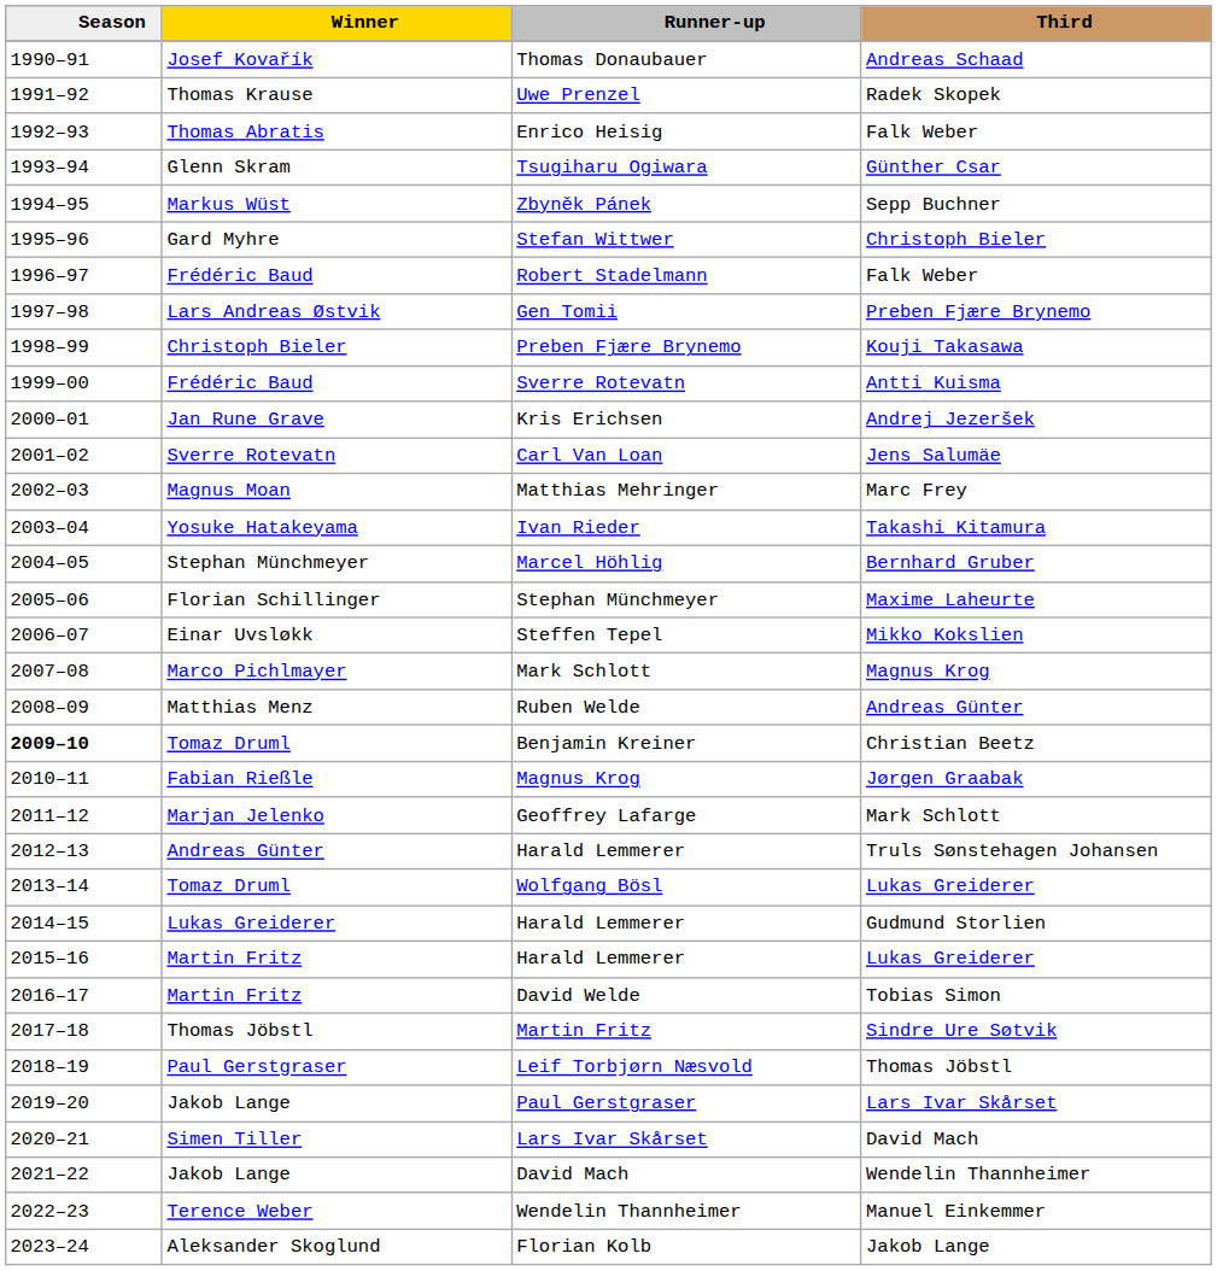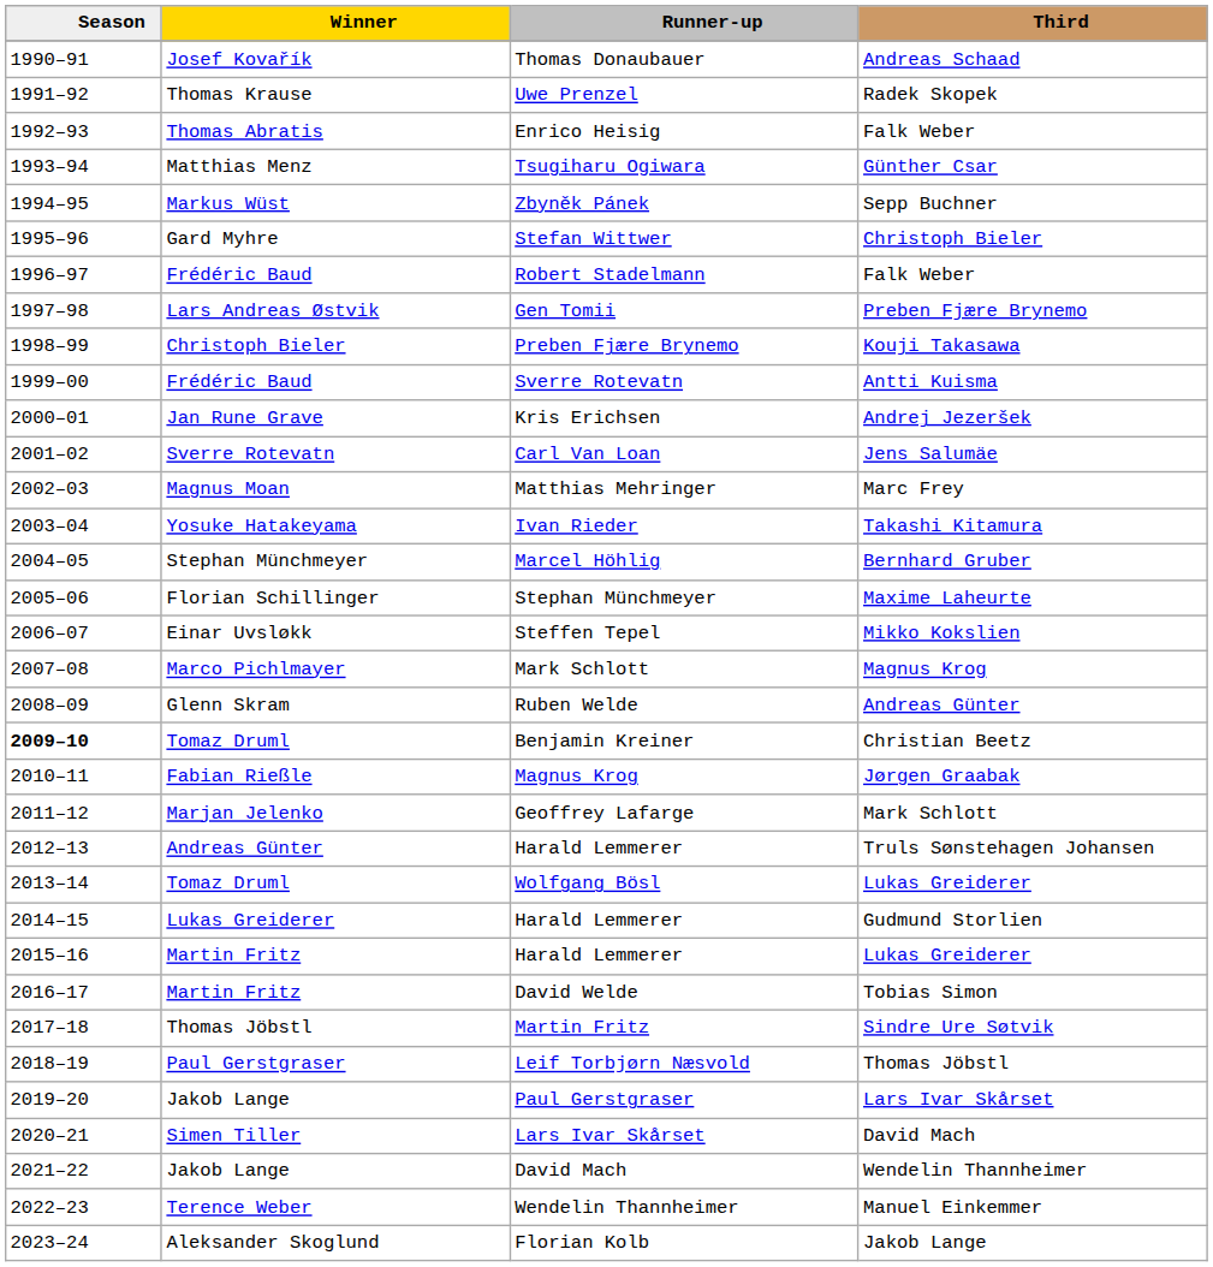 <table class="wikitable sortable" style="background:#fff; font-size:86%; line-height:16px; border:gray solid 1px; width:720px;">
 <tr style="background:#ccc; text-align:center;">
 <th style="width:13%; background:#efefef;">     Season</th>
 <th style="width:29%; background:gold">     Winner</th>
 <th style="width:29%; background:silver">     Runner-up</th>
 <th style="width:29%; background:#c96;">     Third</th>
 </tr>
 <tr>
 </tr>
 <tr>
 <td>1990–91</td>
 <td> <a href='#'>Josef Kovařík</a></td>
 <td> Thomas Donaubauer</td>
 <td> <a href='#'>Andreas Schaad</a></td>
 </tr>
 <tr>
 <td>1991–92</td>
 <td> Thomas Krause</td>
 <td> <a href='#'>Uwe Prenzel</a></td>
 <td> Radek Skopek</td>
 </tr>
 <tr>
 <td>1992–93</td>
 <td> <a href='#'>Thomas Abratis</a></td>
 <td> Enrico Heisig</td>
 <td> Falk Weber</td>
 </tr>
 <tr>
 <td>1993–94</td>
-<td> Glenn Skram</td>
+<td> Matthias Menz</td>
 <td> <a href='#'>Tsugiharu Ogiwara</a></td>
 <td> <a href='#'>Günther Csar</a></td>
 </tr>
 <tr>
 <td>1994–95</td>
 <td> <a href='#'>Markus Wüst</a></td>
 <td> <a href='#'>Zbyněk Pánek</a></td>
 <td> Sepp Buchner</td>
 </tr>
 <tr>
 <td>1995–96</td>
 <td> Gard Myhre</td>
 <td> <a href='#'>Stefan Wittwer</a></td>
 <td> <a href='#'>Christoph Bieler</a></td>
 </tr>
 <tr>
 <td>1996–97</td>
 <td> <a href='#'>Frédéric Baud</a></td>
 <td> <a href='#'>Robert Stadelmann</a></td>
 <td> Falk Weber</td>
 </tr>
 <tr>
 <td>1997–98</td>
 <td> <a href='#'>Lars Andreas Østvik</a></td>
 <td> <a href='#'>Gen Tomii</a></td>
 <td> <a href='#'>Preben Fjære Brynemo</a></td>
 </tr>
 <tr>
 <td>1998–99</td>
 <td> <a href='#'>Christoph Bieler</a></td>
 <td> <a href='#'>Preben Fjære Brynemo</a></td>
 <td> <a href='#'>Kouji Takasawa</a></td>
 </tr>
 <tr>
 <td>1999–00</td>
 <td> <a href='#'>Frédéric Baud</a></td>
 <td> <a href='#'>Sverre Rotevatn</a></td>
 <td> <a href='#'>Antti Kuisma</a></td>
 </tr>
 <tr>
 <td>2000–01</td>
 <td> <a href='#'>Jan Rune Grave</a></td>
 <td> Kris Erichsen</td>
 <td> <a href='#'>Andrej Jezeršek</a></td>
 </tr>
 <tr>
 <td>2001–02</td>
 <td> <a href='#'>Sverre Rotevatn</a></td>
 <td> <a href='#'>Carl Van Loan</a></td>
 <td> <a href='#'>Jens Salumäe</a></td>
 </tr>
 <tr>
 <td>2002–03</td>
 <td> <a href='#'>Magnus Moan</a></td>
 <td> Matthias Mehringer</td>
 <td> Marc Frey</td>
 </tr>
 <tr>
 <td>2003–04</td>
 <td> <a href='#'>Yosuke Hatakeyama</a></td>
 <td> <a href='#'>Ivan Rieder</a></td>
 <td> <a href='#'>Takashi Kitamura</a></td>
 </tr>
 <tr>
 <td>2004–05</td>
 <td> Stephan Münchmeyer</td>
 <td> <a href='#'>Marcel Höhlig</a></td>
 <td> <a href='#'>Bernhard Gruber</a></td>
 </tr>
 <tr>
 <td>2005–06</td>
 <td> Florian Schillinger</td>
 <td> Stephan Münchmeyer</td>
 <td> <a href='#'>Maxime Laheurte</a></td>
 </tr>
 <tr>
 <td>2006–07</td>
 <td> Einar Uvsløkk</td>
 <td> Steffen Tepel</td>
 <td> <a href='#'>Mikko Kokslien</a></td>
 </tr>
 <tr>
 <td>2007–08</td>
 <td> <a href='#'>Marco Pichlmayer</a></td>
 <td> Mark Schlott</td>
 <td> <a href='#'>Magnus Krog</a></td>
 </tr>
 <tr>
 <td>2008–09</td>
-<td> Matthias Menz</td>
+<td> Glenn Skram</td>
 <td> Ruben Welde</td>
 <td> <a href='#'>Andreas Günter</a></td>
 </tr>
 <tr>
 <td><strong>2009–10</strong></td>
 <td> <a href='#'>Tomaz Druml</a></td>
 <td> Benjamin Kreiner</td>
 <td> Christian Beetz</td>
 </tr>
 <tr>
 <td>2010–11</td>
 <td> <a href='#'>Fabian Rießle</a></td>
 <td> <a href='#'>Magnus Krog</a></td>
 <td> <a href='#'>Jørgen Graabak</a></td>
 </tr>
 <tr>
 <td>2011–12</td>
 <td> <a href='#'>Marjan Jelenko</a></td>
 <td> Geoffrey Lafarge</td>
 <td> Mark Schlott</td>
 </tr>
 <tr>
 <td>2012–13</td>
 <td> <a href='#'>Andreas Günter</a></td>
 <td> Harald Lemmerer</td>
 <td> Truls Sønstehagen Johansen</td>
 </tr>
 <tr>
 <td>2013–14</td>
 <td> <a href='#'>Tomaz Druml</a></td>
 <td> <a href='#'>Wolfgang Bösl</a></td>
 <td> <a href='#'>Lukas Greiderer</a></td>
 </tr>
 <tr>
 <td>2014–15</td>
 <td> <a href='#'>Lukas Greiderer</a></td>
 <td> Harald Lemmerer</td>
 <td> Gudmund Storlien</td>
 </tr>
 <tr>
 <td>2015–16</td>
 <td> <a href='#'>Martin Fritz</a></td>
 <td> Harald Lemmerer</td>
 <td> <a href='#'>Lukas Greiderer</a></td>
 </tr>
 <tr>
 <td>2016–17</td>
 <td> <a href='#'>Martin Fritz</a></td>
 <td> David Welde</td>
 <td> Tobias Simon</td>
 </tr>
 <tr>
 <td>2017–18</td>
 <td> Thomas Jöbstl</td>
 <td> <a href='#'>Martin Fritz</a></td>
 <td> <a href='#'>Sindre Ure Søtvik</a></td>
 </tr>
 <tr>
 <td>2018–19</td>
 <td> <a href='#'>Paul Gerstgraser</a></td>
 <td> <a href='#'>Leif Torbjørn Næsvold</a></td>
 <td> Thomas Jöbstl</td>
 </tr>
 <tr>
 <td>2019–20</td>
 <td> Jakob Lange</td>
 <td> <a href='#'>Paul Gerstgraser</a></td>
 <td> <a href='#'>Lars Ivar Skårset</a></td>
 </tr>
 <tr>
 <td>2020–21</td>
 <td> <a href='#'>Simen Tiller</a></td>
 <td> <a href='#'>Lars Ivar Skårset</a></td>
 <td> David Mach</td>
 </tr>
 <tr>
 <td>2021–22</td>
 <td> Jakob Lange</td>
 <td> David Mach</td>
 <td> Wendelin Thannheimer</td>
 </tr>
 <tr>
 <td>2022–23</td>
 <td> <a href='#'>Terence Weber</a></td>
 <td> Wendelin Thannheimer</td>
 <td> Manuel Einkemmer</td>
 </tr>
 <tr>
 <td>2023–24</td>
 <td> Aleksander Skoglund</td>
 <td> Florian Kolb</td>
 <td> Jakob Lange</td>
 </tr>
 </table>
